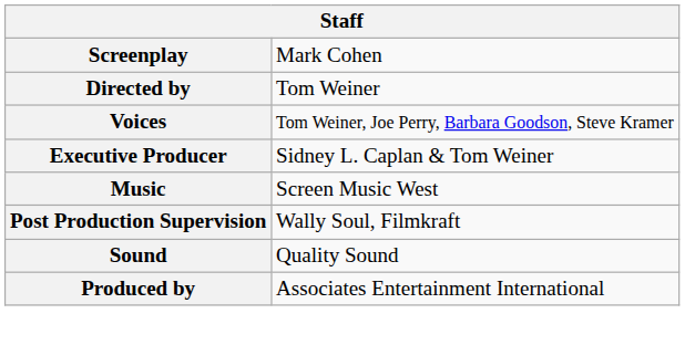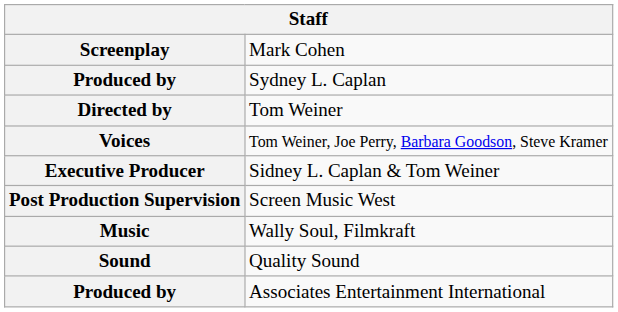 <table class="wikitable">
 <tr>
 <th colspan="2">Staff</th>
 </tr>
 <tr>
 <th>Screenplay</th>
 <td>Mark Cohen</td>
+</tr>
+<tr>
+<th>Produced by</th>
+<td>Sydney L. Caplan</td>
 </tr>
 <tr>
 <th>Directed by</th>
 <td>Tom Weiner</td>
 </tr>
 <tr>
 <th>Voices</th>
 <td><small>Tom Weiner, Joe Perry, <a href='#'>Barbara Goodson</a>, Steve Kramer</small></td>
 </tr>
 <tr>
 <th>Executive Producer</th>
 <td>Sidney L. Caplan & Tom Weiner</td>
 </tr>
 <tr>
-<th>Music</th>
+<th>Post Production Supervision</th>
 <td>Screen Music West</td>
 </tr>
 <tr>
-<th>Post Production Supervision</th>
+<th>Music</th>
 <td>Wally Soul, Filmkraft</td>
 </tr>
 <tr>
 <th>Sound</th>
 <td>Quality Sound</td>
 </tr>
 <tr>
 <th>Produced by</th>
 <td>Associates Entertainment International</td>
 </tr>
 </table>
